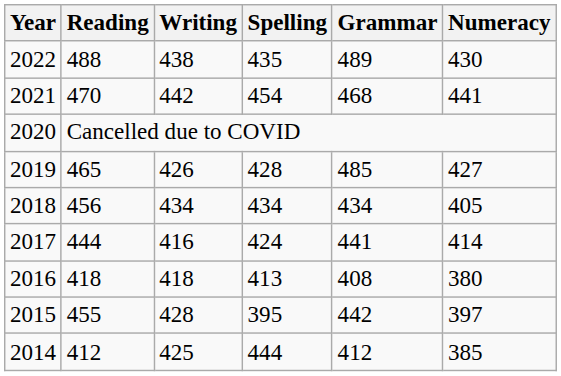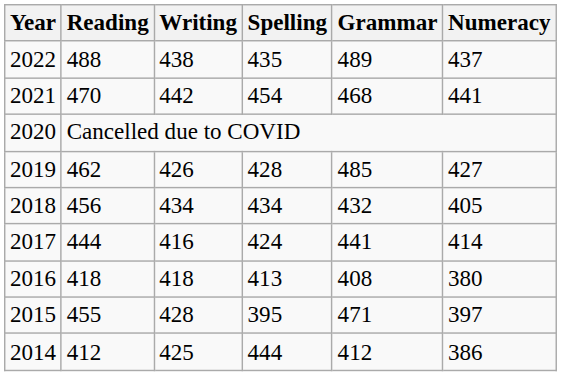 <table class="wikitable">
 <tr>
 <th>Year</th>
 <th>Reading</th>
 <th>Writing</th>
 <th>Spelling</th>
 <th>Grammar</th>
 <th>Numeracy</th>
 </tr>
 <tr>
 <td>2022</td>
 <td>488</td>
 <td>438</td>
 <td>435</td>
 <td>489</td>
-<td>430</td>
+<td>437</td>
 </tr>
 <tr>
 <td>2021</td>
 <td>470</td>
 <td>442</td>
 <td>454</td>
 <td>468</td>
 <td>441</td>
 </tr>
 <tr>
 <td>2020</td>
 <td colspan="5">Cancelled due to COVID</td>
 </tr>
 <tr>
 <td>2019</td>
-<td>465</td>
+<td>462</td>
 <td>426</td>
 <td>428</td>
 <td>485</td>
 <td>427</td>
 </tr>
 <tr>
 <td>2018</td>
 <td>456</td>
 <td>434</td>
 <td>434</td>
-<td>434</td>
+<td>432</td>
 <td>405</td>
 </tr>
 <tr>
 <td>2017</td>
 <td>444</td>
 <td>416</td>
 <td>424</td>
 <td>441</td>
 <td>414</td>
 </tr>
 <tr>
 <td>2016</td>
 <td>418</td>
 <td>418</td>
 <td>413</td>
 <td>408</td>
 <td>380</td>
 </tr>
 <tr>
 <td>2015</td>
 <td>455</td>
 <td>428</td>
 <td>395</td>
-<td>442</td>
+<td>471</td>
 <td>397</td>
 </tr>
 <tr>
 <td>2014</td>
 <td>412</td>
 <td>425</td>
 <td>444</td>
 <td>412</td>
-<td>385</td>
+<td>386</td>
 </tr>
 </table>
